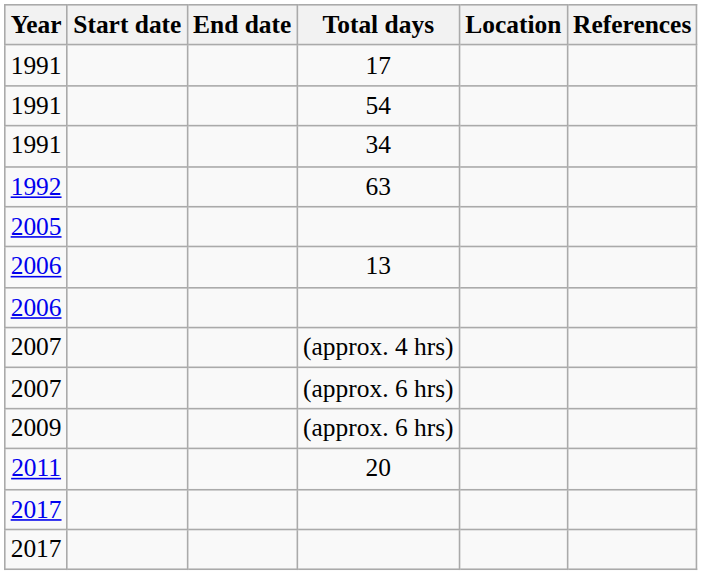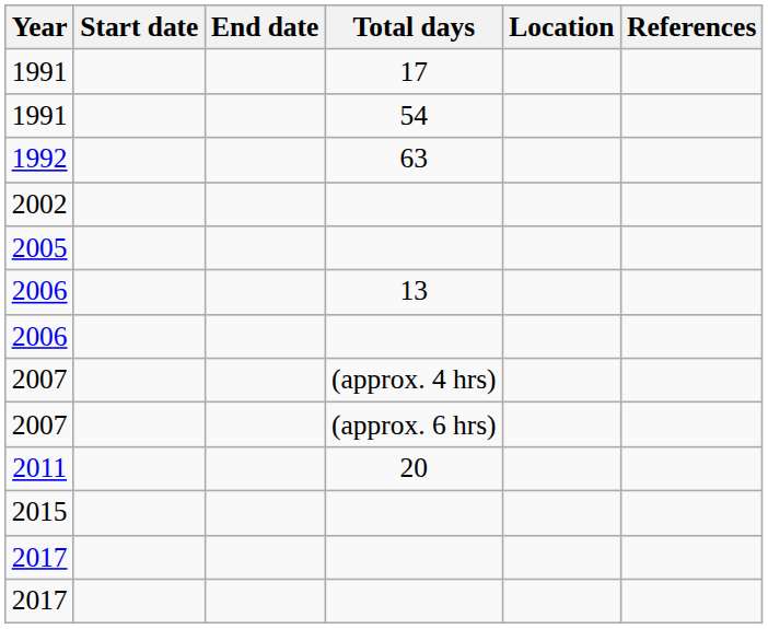 <table class="wikitable sortable" style="text-align:center;">
 <tr>
 <th>Year</th>
 <th>Start date</th>
 <th>End date</th>
 <th>Total days</th>
 <th>Location</th>
 <th class="unsortable">References</th>
 </tr>
 <tr>
 <td>1991</td>
 <td></td>
 <td></td>
 <td>17</td>
 <td> </td>
 <td></td>
 </tr>
 <tr>
 <td>1991</td>
 <td></td>
 <td></td>
 <td>54</td>
 <td> </td>
 <td></td>
 </tr>
 <tr>
-<td>1991</td>
+<td><a href='#'>1992</a></td>
 <td></td>
 <td></td>
-<td>34</td>
+<td>63</td>
 <td> </td>
 <td></td>
 </tr>
 <tr>
-<td><a href='#'>1992</a></td>
+<td>2002</td>
 <td></td>
 <td></td>
-<td>63</td>
+<td></td>
 <td> </td>
 <td></td>
 </tr>
 <tr>
 <td><a href='#'>2005</a></td>
 <td></td>
 <td></td>
 <td></td>
 <td> </td>
 <td></td>
 </tr>
 <tr>
 <td><a href='#'>2006</a></td>
 <td></td>
 <td></td>
 <td>13</td>
 <td> </td>
 <td></td>
 </tr>
 <tr>
 <td><a href='#'>2006</a></td>
 <td></td>
 <td></td>
 <td></td>
 <td> </td>
 <td></td>
 </tr>
 <tr>
 <td>2007</td>
 <td></td>
 <td></td>
 <td> (approx. 4 hrs)</td>
 <td> </td>
 <td></td>
 </tr>
 <tr>
 <td>2007</td>
 <td></td>
 <td></td>
 <td> (approx. 6 hrs)</td>
 <td> </td>
 <td></td>
 </tr>
 <tr>
-<td>2009</td>
-<td></td>
-<td></td>
-<td> (approx. 6 hrs)</td>
-<td> </td>
-<td></td>
-</tr>
-<tr>
 <td><a href='#'>2011</a></td>
 <td></td>
 <td></td>
 <td>20</td>
 <td> </td>
 <td><br></td>
+</tr>
+<tr>
+<td>2015</td>
+<td></td>
+<td></td>
+<td></td>
+<td> </td>
+<td></td>
 </tr>
 <tr>
 <td><a href='#'>2017</a></td>
 <td></td>
 <td></td>
 <td></td>
 <td> </td>
 <td></td>
 </tr>
 <tr>
 <td>2017</td>
 <td></td>
 <td></td>
 <td></td>
 <td> </td>
 <td></td>
 </tr>
 </table>
